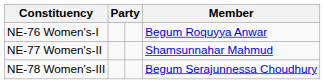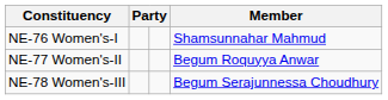 <table class="wikitable sortable">
 <tr>
 <th>Constituency</th>
 <th colspan="2">Party</th>
 <th>Member</th>
 </tr>
 <tr>
 <td>NE-76 Women's-I</td>
 <td></td>
 <td></td>
-<td><a href='#'>Begum Roquyya Anwar</a></td>
+<td><a href='#'>Shamsunnahar Mahmud</a></td>
 </tr>
 <tr>
 <td>NE-77 Women's-II</td>
 <td></td>
 <td></td>
-<td><a href='#'>Shamsunnahar Mahmud</a></td>
+<td><a href='#'>Begum Roquyya Anwar</a></td>
 </tr>
 <tr>
 <td>NE-78 Women's-III</td>
 <td></td>
 <td></td>
 <td><a href='#'>Begum Serajunnessa Choudhury</a></td>
 </tr>
 </table>
